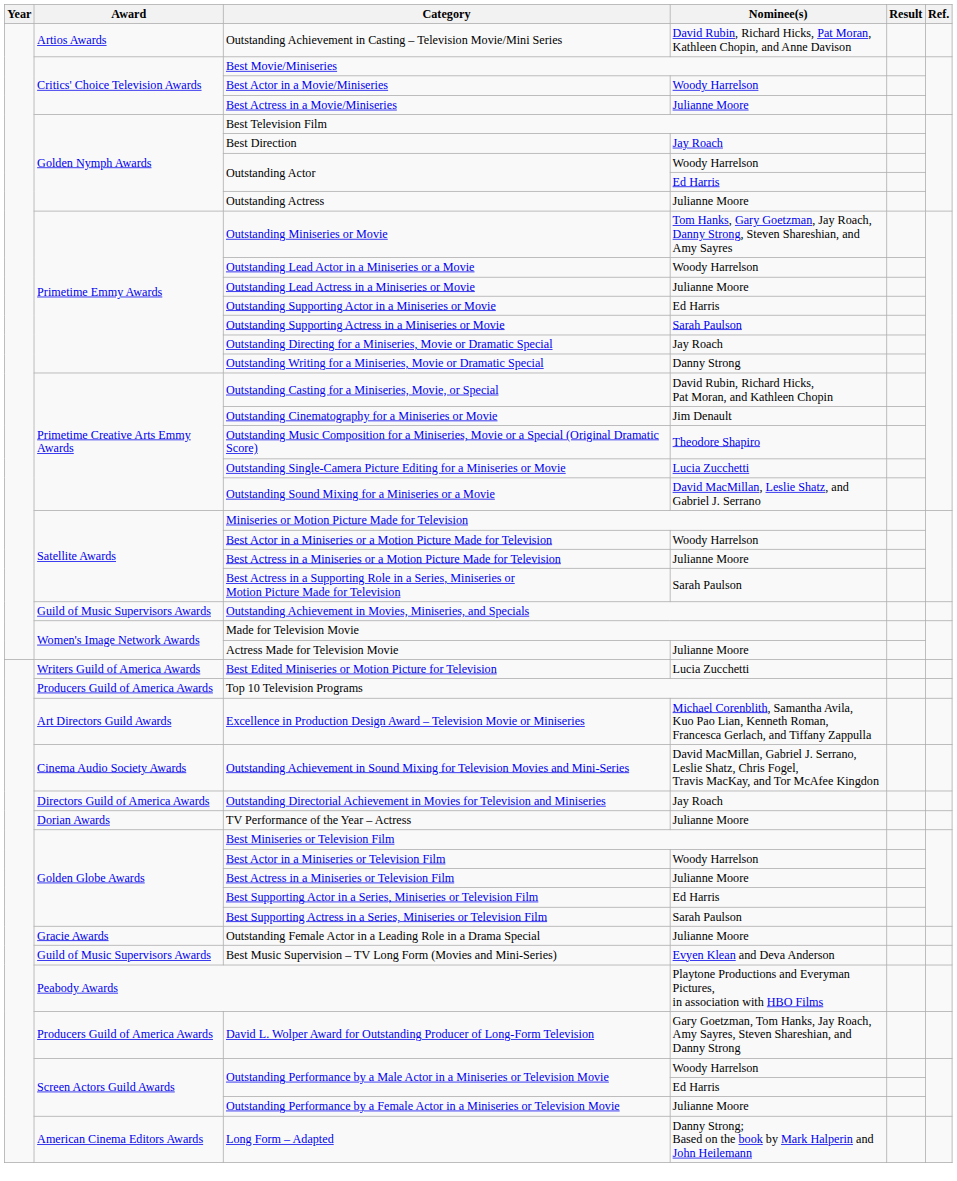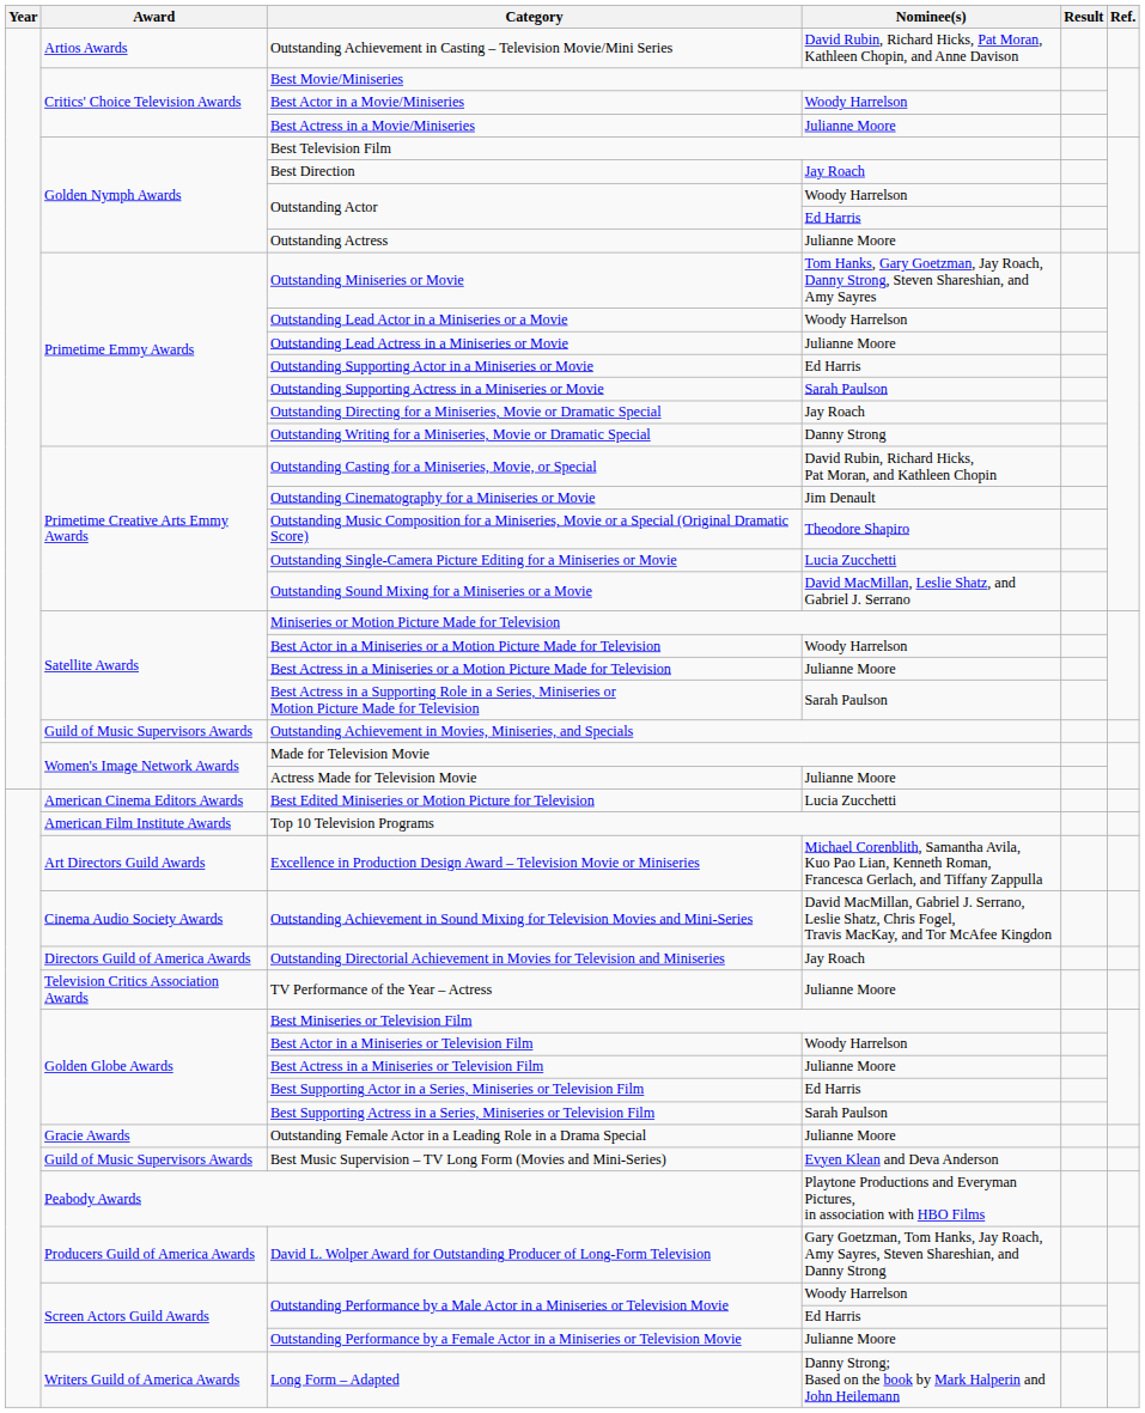 <table class="wikitable sortable">
 <tr>
 <th>Year</th>
 <th>Award</th>
 <th>Category</th>
 <th>Nominee(s)</th>
 <th>Result</th>
 <th>Ref.</th>
 </tr>
 <tr>
 <td rowspan="28"></td>
 <td><a href='#'>Artios Awards</a></td>
 <td>Outstanding Achievement in Casting – Television Movie/Mini Series</td>
 <td><a href='#'>David Rubin</a>, Richard Hicks, <a href='#'>Pat Moran</a>, <br> Kathleen Chopin, and Anne Davison</td>
 <td></td>
 <td align="center"></td>
 </tr>
 <tr>
 <td rowspan="3"><a href='#'>Critics' Choice Television Awards</a></td>
 <td colspan="2"><a href='#'>Best Movie/Miniseries</a></td>
 <td></td>
 <td align="center" rowspan="3"></td>
 </tr>
 <tr>
 <td><a href='#'>Best Actor in a Movie/Miniseries</a></td>
 <td><a href='#'>Woody Harrelson</a></td>
 <td></td>
 </tr>
 <tr>
 <td><a href='#'>Best Actress in a Movie/Miniseries</a></td>
 <td><a href='#'>Julianne Moore</a></td>
 <td></td>
 </tr>
 <tr>
 <td rowspan="5"><a href='#'>Golden Nymph Awards</a></td>
 <td colspan="2">Best Television Film</td>
 <td></td>
 <td align="center" rowspan="5"></td>
 </tr>
 <tr>
 <td>Best Direction</td>
 <td><a href='#'>Jay Roach</a></td>
 <td></td>
 </tr>
 <tr>
 <td rowspan="2">Outstanding Actor</td>
 <td>Woody Harrelson</td>
 <td></td>
 </tr>
 <tr>
 <td><a href='#'>Ed Harris</a></td>
 <td></td>
 </tr>
 <tr>
 <td>Outstanding Actress</td>
 <td>Julianne Moore</td>
 <td></td>
 </tr>
 <tr>
 <td rowspan="7"><a href='#'>Primetime Emmy Awards</a></td>
 <td><a href='#'>Outstanding Miniseries or Movie</a></td>
 <td><a href='#'>Tom Hanks</a>, <a href='#'>Gary Goetzman</a>, Jay Roach, <br> <a href='#'>Danny Strong</a>, Steven Shareshian, and <br> Amy Sayres</td>
 <td></td>
 <td align="center" rowspan="12"></td>
 </tr>
 <tr>
 <td><a href='#'>Outstanding Lead Actor in a Miniseries or a Movie</a></td>
 <td>Woody Harrelson</td>
 <td></td>
 </tr>
 <tr>
 <td><a href='#'>Outstanding Lead Actress in a Miniseries or Movie</a></td>
 <td>Julianne Moore</td>
 <td></td>
 </tr>
 <tr>
 <td><a href='#'>Outstanding Supporting Actor in a Miniseries or Movie</a></td>
 <td>Ed Harris</td>
 <td></td>
 </tr>
 <tr>
 <td><a href='#'>Outstanding Supporting Actress in a Miniseries or Movie</a></td>
 <td><a href='#'>Sarah Paulson</a></td>
 <td></td>
 </tr>
 <tr>
 <td><a href='#'>Outstanding Directing for a Miniseries, Movie or Dramatic Special</a></td>
 <td>Jay Roach</td>
 <td></td>
 </tr>
 <tr>
 <td><a href='#'>Outstanding Writing for a Miniseries, Movie or Dramatic Special</a></td>
 <td>Danny Strong</td>
 <td></td>
 </tr>
 <tr>
 <td rowspan="5"><a href='#'>Primetime Creative Arts Emmy Awards</a></td>
 <td><a href='#'>Outstanding Casting for a Miniseries, Movie, or Special</a></td>
 <td>David Rubin, Richard Hicks, <br> Pat Moran, and Kathleen Chopin</td>
 <td></td>
 </tr>
 <tr>
 <td><a href='#'>Outstanding Cinematography for a Miniseries or Movie</a></td>
 <td>Jim Denault</td>
 <td></td>
 </tr>
 <tr>
 <td><a href='#'>Outstanding Music Composition for a Miniseries, Movie or a Special (Original Dramatic Score)</a></td>
 <td><a href='#'>Theodore Shapiro</a></td>
 <td></td>
 </tr>
 <tr>
 <td><a href='#'>Outstanding Single-Camera Picture Editing for a Miniseries or Movie</a></td>
 <td><a href='#'>Lucia Zucchetti</a></td>
 <td></td>
 </tr>
 <tr>
 <td><a href='#'>Outstanding Sound Mixing for a Miniseries or a Movie</a></td>
 <td><a href='#'>David MacMillan</a>, <a href='#'>Leslie Shatz</a>, and <br> Gabriel J. Serrano</td>
 <td></td>
 </tr>
 <tr>
 <td rowspan="4"><a href='#'>Satellite Awards</a></td>
 <td colspan="2"><a href='#'>Miniseries or Motion Picture Made for Television</a></td>
 <td></td>
 <td align="center" rowspan="4"></td>
 </tr>
 <tr>
 <td><a href='#'>Best Actor in a Miniseries or a Motion Picture Made for Television</a></td>
 <td>Woody Harrelson</td>
 <td></td>
 </tr>
 <tr>
 <td><a href='#'>Best Actress in a Miniseries or a Motion Picture Made for Television</a></td>
 <td>Julianne Moore</td>
 <td></td>
 </tr>
 <tr>
 <td><a href='#'>Best Actress in a Supporting Role in a Series, Miniseries or <br> Motion Picture Made for Television</a></td>
 <td>Sarah Paulson</td>
 <td></td>
 </tr>
 <tr>
 <td><a href='#'>Guild of Music Supervisors Awards</a></td>
 <td colspan="2"><a href='#'>Outstanding Achievement in Movies, Miniseries, and Specials</a></td>
 <td></td>
 <td align="center"></td>
 </tr>
 <tr>
 <td rowspan="2"><a href='#'>Women's Image Network Awards</a></td>
 <td colspan="2">Made for Television Movie</td>
 <td></td>
 <td align="center" rowspan="2"></td>
 </tr>
 <tr>
 <td>Actress Made for Television Movie</td>
 <td>Julianne Moore</td>
 <td></td>
 </tr>
 <tr>
 <td rowspan="19"></td>
-<td><a href='#'>Writers Guild of America Awards</a></td>
+<td><a href='#'>American Cinema Editors Awards</a></td>
 <td><a href='#'>Best Edited Miniseries or Motion Picture for Television</a></td>
 <td>Lucia Zucchetti</td>
 <td></td>
 <td align="center"></td>
 </tr>
 <tr>
-<td><a href='#'>Producers Guild of America Awards</a></td>
+<td><a href='#'>American Film Institute Awards</a></td>
 <td colspan="2">Top 10 Television Programs</td>
 <td></td>
 <td align="center"></td>
 </tr>
 <tr>
 <td><a href='#'>Art Directors Guild Awards</a></td>
 <td><a href='#'>Excellence in Production Design Award – Television Movie or Miniseries</a></td>
 <td><a href='#'>Michael Corenblith</a>, Samantha Avila, <br> Kuo Pao Lian, Kenneth Roman, <br> Francesca Gerlach, and Tiffany Zappulla</td>
 <td></td>
 <td align="center"></td>
 </tr>
 <tr>
 <td><a href='#'>Cinema Audio Society Awards</a></td>
 <td><a href='#'>Outstanding Achievement in Sound Mixing for Television Movies and Mini-Series</a></td>
 <td>David MacMillan, Gabriel J. Serrano, <br> Leslie Shatz, Chris Fogel, <br> Travis MacKay, and Tor McAfee Kingdon</td>
 <td></td>
 <td align="center"></td>
 </tr>
 <tr>
 <td><a href='#'>Directors Guild of America Awards</a></td>
 <td><a href='#'>Outstanding Directorial Achievement in Movies for Television and Miniseries</a></td>
 <td>Jay Roach</td>
 <td></td>
 <td align="center"></td>
 </tr>
 <tr>
-<td><a href='#'>Dorian Awards</a></td>
+<td><a href='#'>Television Critics Association Awards</a></td>
 <td>TV Performance of the Year – Actress</td>
 <td>Julianne Moore</td>
 <td></td>
 <td align="center"></td>
 </tr>
 <tr>
 <td rowspan="5"><a href='#'>Golden Globe Awards</a></td>
 <td colspan="2"><a href='#'>Best Miniseries or Television Film</a></td>
 <td></td>
 <td align="center" rowspan="5"></td>
 </tr>
 <tr>
 <td><a href='#'>Best Actor in a Miniseries or Television Film</a></td>
 <td>Woody Harrelson</td>
 <td></td>
 </tr>
 <tr>
 <td><a href='#'>Best Actress in a Miniseries or Television Film</a></td>
 <td>Julianne Moore</td>
 <td></td>
 </tr>
 <tr>
 <td><a href='#'>Best Supporting Actor in a Series, Miniseries or Television Film</a></td>
 <td>Ed Harris</td>
 <td></td>
 </tr>
 <tr>
 <td><a href='#'>Best Supporting Actress in a Series, Miniseries or Television Film</a></td>
 <td>Sarah Paulson</td>
 <td></td>
 </tr>
 <tr>
 <td><a href='#'>Gracie Awards</a></td>
 <td>Outstanding Female Actor in a Leading Role in a Drama Special</td>
 <td>Julianne Moore</td>
 <td></td>
 <td align="center"></td>
 </tr>
 <tr>
 <td><a href='#'>Guild of Music Supervisors Awards</a></td>
 <td>Best Music Supervision – TV Long Form (Movies and Mini-Series)</td>
 <td><a href='#'>Evyen Klean</a> and Deva Anderson</td>
 <td></td>
 <td align="center"></td>
 </tr>
 <tr>
 <td colspan="2"><a href='#'>Peabody Awards</a></td>
 <td>Playtone Productions and Everyman Pictures, <br> in association with <a href='#'>HBO Films</a></td>
 <td></td>
 <td align="center"></td>
 </tr>
 <tr>
 <td><a href='#'>Producers Guild of America Awards</a></td>
 <td><a href='#'>David L. Wolper Award for Outstanding Producer of Long-Form Television</a></td>
 <td>Gary Goetzman, Tom Hanks, Jay Roach, <br> Amy Sayres, Steven Shareshian, and <br> Danny Strong</td>
 <td></td>
 <td align="center"></td>
 </tr>
 <tr>
 <td rowspan="3"><a href='#'>Screen Actors Guild Awards</a></td>
 <td rowspan="2"><a href='#'>Outstanding Performance by a Male Actor in a Miniseries or Television Movie</a></td>
 <td>Woody Harrelson</td>
 <td></td>
 <td align="center" rowspan="3"></td>
 </tr>
 <tr>
 <td>Ed Harris</td>
 <td></td>
 </tr>
 <tr>
 <td><a href='#'>Outstanding Performance by a Female Actor in a Miniseries or Television Movie</a></td>
 <td>Julianne Moore</td>
 <td></td>
 </tr>
 <tr>
-<td><a href='#'>American Cinema Editors Awards</a></td>
+<td><a href='#'>Writers Guild of America Awards</a></td>
 <td><a href='#'>Long Form – Adapted</a></td>
 <td>Danny Strong; <br> Based on the <a href='#'>book</a> by <a href='#'>Mark Halperin</a> and <br> <a href='#'>John Heilemann</a></td>
 <td></td>
 <td align="center"></td>
 </tr>
 </table>
